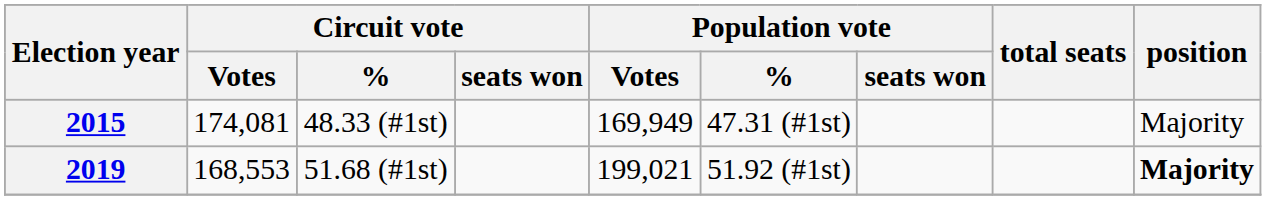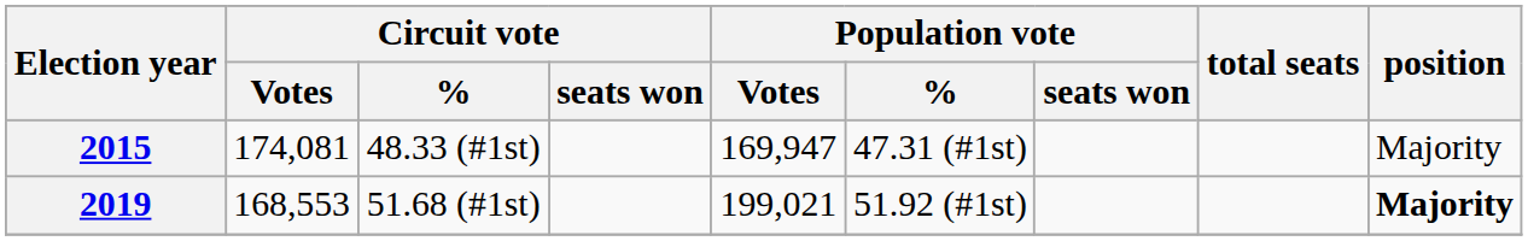 <table class="wikitable">
 <tr>
 <th rowspan="2">Election year</th>
 <th colspan="3">Circuit vote</th>
 <th colspan="3">Population vote</th>
 <th rowspan="2">total seats</th>
 <th rowspan="2">position</th>
 </tr>
 <tr>
 <th>Votes</th>
 <th>%</th>
 <th>seats won</th>
 <th>Votes</th>
 <th>%</th>
 <th>seats won</th>
 </tr>
 <tr>
 <th><a href='#'>2015</a></th>
 <td>174,081</td>
 <td>48.33 (#1st)</td>
 <td></td>
-<td>169,949</td>
+<td>169,947</td>
 <td>47.31 (#1st)</td>
 <td></td>
 <td></td>
 <td>Majority</td>
 </tr>
 <tr>
 <th><a href='#'>2019</a></th>
 <td>168,553</td>
 <td>51.68 (#1st)</td>
 <td></td>
 <td>199,021</td>
 <td>51.92 (#1st)</td>
 <td></td>
 <td></td>
 <td><strong>Majority</strong></td>
 </tr>
 <tr>
 </tr>
 </table>
